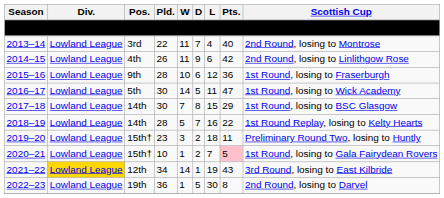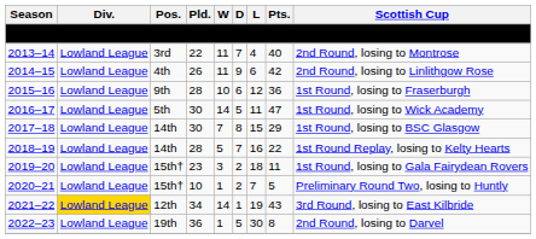 <table class="wikitable">
 <tr>
 <th>Season</th>
 <th>Div.</th>
 <th>Pos.</th>
 <th>Pld.</th>
 <th>W</th>
 <th>D</th>
 <th>L</th>
 <th>Pts.</th>
 <th><a href='#'>Scottish Cup</a></th>
 </tr>
 <tr>
 <td colspan="9" bgcolor="#000000" align="center"><span><strong>Dalbeattie Star</strong></span></td>
 </tr>
 <tr>
 <td><a href='#'>2013–14</a></td>
 <td><a href='#'>Lowland League</a></td>
 <td>3rd</td>
 <td>22</td>
 <td>11</td>
 <td>7</td>
 <td>4</td>
 <td>40</td>
 <td><a href='#'>2nd Round</a>, losing to <a href='#'>Montrose</a></td>
 </tr>
 <tr>
 <td><a href='#'>2014–15</a></td>
 <td><a href='#'>Lowland League</a></td>
 <td>4th</td>
 <td>26</td>
 <td>11</td>
 <td>9</td>
 <td>6</td>
 <td>42</td>
 <td><a href='#'>2nd Round</a>, losing to <a href='#'>Linlithgow Rose</a></td>
 </tr>
 <tr>
 <td><a href='#'>2015–16</a></td>
 <td><a href='#'>Lowland League</a></td>
 <td>9th</td>
 <td>28</td>
 <td>10</td>
 <td>6</td>
 <td>12</td>
 <td>36</td>
 <td><a href='#'>1st Round</a>, losing to <a href='#'>Fraserburgh</a></td>
 </tr>
 <tr>
 <td><a href='#'>2016–17</a></td>
 <td><a href='#'>Lowland League</a></td>
 <td>5th</td>
 <td>30</td>
 <td>14</td>
 <td>5</td>
 <td>11</td>
 <td>47</td>
 <td><a href='#'>1st Round</a>, losing to <a href='#'>Wick Academy</a></td>
 </tr>
 <tr>
 <td><a href='#'>2017–18</a></td>
 <td><a href='#'>Lowland League</a></td>
 <td>14th</td>
 <td>30</td>
 <td>7</td>
 <td>8</td>
 <td>15</td>
 <td>29</td>
 <td><a href='#'>1st Round</a>, losing to <a href='#'>BSC Glasgow</a></td>
 </tr>
 <tr>
 <td><a href='#'>2018–19</a></td>
 <td><a href='#'>Lowland League</a></td>
 <td>14th</td>
 <td>28</td>
 <td>5</td>
 <td>7</td>
 <td>16</td>
 <td>22</td>
 <td><a href='#'>1st Round Replay</a>, losing to <a href='#'>Kelty Hearts</a></td>
 </tr>
 <tr>
 <td><a href='#'>2019–20</a></td>
 <td><a href='#'>Lowland League</a></td>
 <td>15th†</td>
 <td>23</td>
 <td>3</td>
 <td>2</td>
 <td>18</td>
 <td>11</td>
-<td><a href='#'>Preliminary Round Two</a>, losing to <a href='#'>Huntly</a></td>
+<td><a href='#'>1st Round</a>, losing to <a href='#'>Gala Fairydean Rovers</a></td>
 </tr>
 <tr>
 <td><a href='#'>2020–21</a></td>
 <td><a href='#'>Lowland League</a></td>
 <td>15th†</td>
 <td>10</td>
 <td>1</td>
 <td>2</td>
 <td>7</td>
-<td style="background: pink;">5</td>
-<td><a href='#'>1st Round</a>, losing to <a href='#'>Gala Fairydean Rovers</a></td>
+<td>5</td>
+<td><a href='#'>Preliminary Round Two</a>, losing to <a href='#'>Huntly</a></td>
 </tr>
 <tr>
 <td><a href='#'>2021–22</a></td>
 <td style="background: gold;"><a href='#'>Lowland League</a></td>
 <td>12th</td>
 <td>34</td>
 <td>14</td>
 <td>1</td>
 <td>19</td>
 <td>43</td>
 <td><a href='#'>3rd Round</a>, losing to <a href='#'>East Kilbride</a></td>
 </tr>
 <tr>
 <td><a href='#'>2022–23</a></td>
 <td><a href='#'>Lowland League</a></td>
 <td>19th</td>
 <td>36</td>
 <td>1</td>
 <td>5</td>
 <td>30</td>
 <td>8</td>
 <td><a href='#'>2nd Round</a>, losing to <a href='#'>Darvel</a></td>
 </tr>
 <tr>
 </tr>
 </table>
